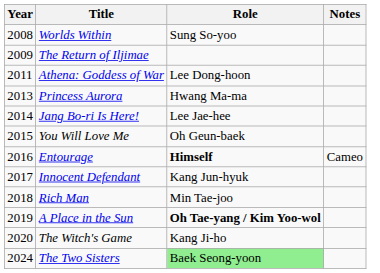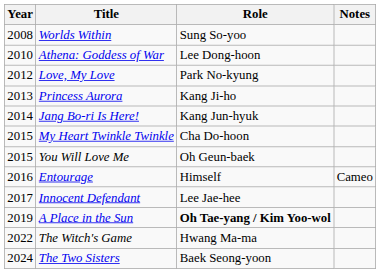 <table class="wikitable">
 <tr>
 <th>Year</th>
 <th>Title</th>
 <th>Role</th>
 <th>Notes</th>
 </tr>
 <tr>
 <td>2008</td>
 <td><em><a href='#'>Worlds Within</a></em></td>
 <td>Sung So-yoo</td>
 <td></td>
 </tr>
 <tr>
-<td>2009</td>
-<td><em><a href='#'>The Return of Iljimae</a></em></td>
-<td></td>
-<td></td>
-</tr>
-<tr>
-<td>2011</td>
+<td>2010</td>
 <td><em><a href='#'>Athena: Goddess of War</a></em></td>
 <td>Lee Dong-hoon</td>
 <td></td>
 </tr>
 <tr>
+<td>2012</td>
+<td><em><a href='#'>Love, My Love</a></em></td>
+<td>Park No-kyung</td>
+<td></td>
+</tr>
+<tr>
 <td>2013</td>
 <td><em><a href='#'>Princess Aurora</a></em></td>
-<td>Hwang Ma-ma</td>
+<td>Kang Ji-ho</td>
 <td></td>
 </tr>
 <tr>
 <td>2014</td>
 <td><em><a href='#'>Jang Bo-ri Is Here!</a></em></td>
-<td>Lee Jae-hee</td>
+<td>Kang Jun-hyuk</td>
+<td></td>
+</tr>
+<tr>
+<td>2015</td>
+<td><em><a href='#'>My Heart Twinkle Twinkle</a></em></td>
+<td>Cha Do-hoon</td>
 <td></td>
 </tr>
 <tr>
 <td>2015</td>
 <td><em>You Will Love Me</em></td>
 <td>Oh Geun-baek</td>
 <td></td>
 </tr>
 <tr>
 <td>2016</td>
 <td><em><a href='#'>Entourage</a></em></td>
-<td><strong>Himself</strong></td>
+<td>Himself</td>
 <td>Cameo</td>
 </tr>
 <tr>
 <td>2017</td>
 <td><em><a href='#'>Innocent Defendant</a></em></td>
-<td>Kang Jun-hyuk</td>
-<td></td>
-</tr>
-<tr>
-<td>2018</td>
-<td><em><a href='#'>Rich Man</a></em></td>
-<td>Min Tae-joo</td>
+<td>Lee Jae-hee</td>
 <td></td>
 </tr>
 <tr>
 <td>2019</td>
 <td><em><a href='#'>A Place in the Sun</a></em></td>
 <td><strong>Oh Tae-yang / Kim Yoo-wol</strong></td>
 <td></td>
 </tr>
 <tr>
-<td>2020</td>
+<td>2022</td>
 <td><em>The Witch's Game</em></td>
-<td>Kang Ji-ho</td>
+<td>Hwang Ma-ma</td>
 <td></td>
 </tr>
 <tr>
 <td>2024</td>
 <td><em><a href='#'>The Two Sisters</a></em></td>
-<td style="background: lightgreen;">Baek Seong-yoon</td>
+<td>Baek Seong-yoon</td>
 <td></td>
 </tr>
 </table>
